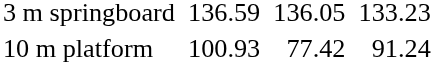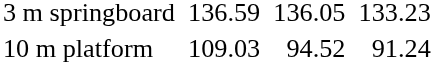 <table>
 <tr valign=top>
 <td>3 m springboard</td>
 <td></td>
 <td align=right>136.59</td>
 <td></td>
 <td align=right>136.05</td>
 <td></td>
 <td align=right>133.23</td>
 </tr>
 <tr valign=top>
 <td>10 m platform</td>
 <td></td>
-<td align=right>100.93</td>
+<td align=right>109.03</td>
 <td></td>
-<td align=right>77.42</td>
+<td align=right>94.52</td>
 <td></td>
 <td align=right>91.24</td>
 </tr>
 </table>
